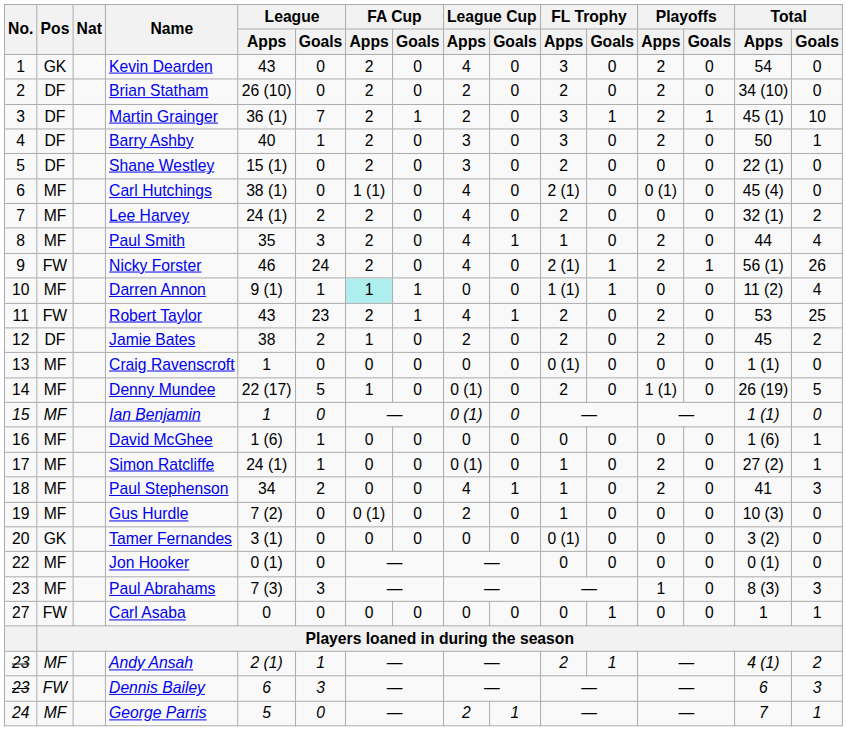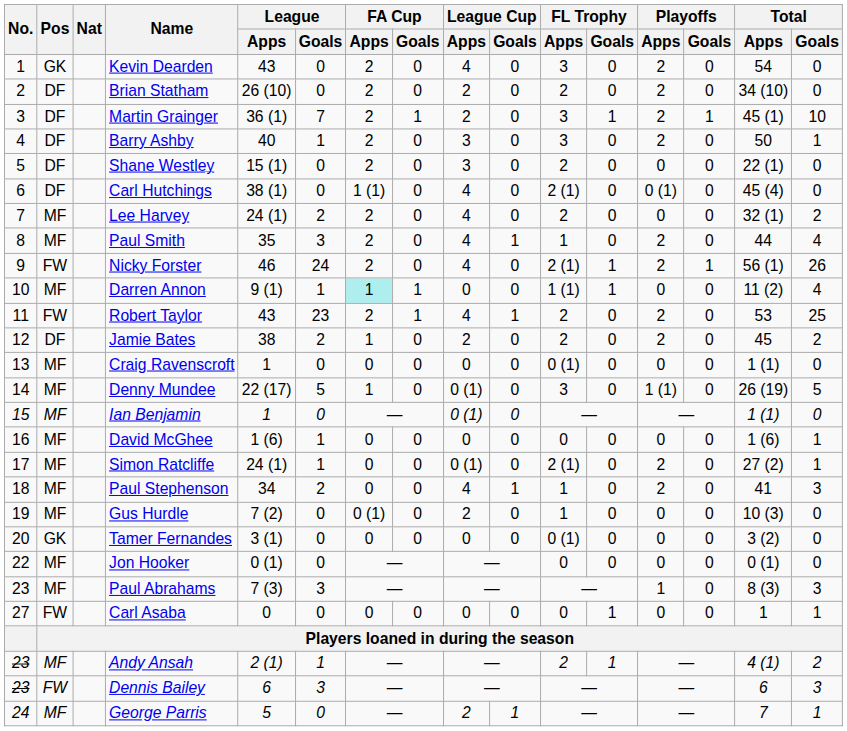 <table class="wikitable" style="text-align:center">
 <tr>
 <th rowspan="2">No.</th>
 <th rowspan="2">Pos</th>
 <th rowspan="2">Nat</th>
 <th rowspan="2">Name</th>
 <th colspan="2" style="width:85px;">League</th>
 <th colspan="2" style="width:85px;">FA Cup</th>
 <th colspan="2" style="width:85px;">League Cup</th>
 <th colspan="2" style="width:85px;">FL Trophy</th>
 <th colspan="2">Playoffs</th>
 <th colspan="2" style="width:85px;">Total</th>
 </tr>
 <tr>
 <th>Apps</th>
 <th>Goals</th>
 <th>Apps</th>
 <th>Goals</th>
 <th>Apps</th>
 <th>Goals</th>
 <th>Apps</th>
 <th>Goals</th>
 <th>Apps</th>
 <th>Goals</th>
 <th>Apps</th>
 <th>Goals</th>
 </tr>
 <tr>
 <td>1</td>
 <td>GK</td>
 <td></td>
 <td align="left"><a href='#'>Kevin Dearden</a></td>
 <td>43</td>
 <td>0</td>
 <td>2</td>
 <td>0</td>
 <td>4</td>
 <td>0</td>
 <td>3</td>
 <td>0</td>
 <td>2</td>
 <td>0</td>
 <td>54</td>
 <td>0</td>
 </tr>
 <tr>
 <td>2</td>
 <td>DF</td>
 <td></td>
 <td style="text-align:left;"><a href='#'>Brian Statham</a></td>
 <td>26 (10)</td>
 <td>0</td>
 <td>2</td>
 <td>0</td>
 <td>2</td>
 <td>0</td>
 <td>2</td>
 <td>0</td>
 <td>2</td>
 <td>0</td>
 <td>34 (10)</td>
 <td>0</td>
 </tr>
 <tr>
 <td>3</td>
 <td>DF</td>
 <td></td>
 <td style="text-align:left;"><a href='#'>Martin Grainger</a></td>
 <td>36 (1)</td>
 <td>7</td>
 <td>2</td>
 <td>1</td>
 <td>2</td>
 <td>0</td>
 <td>3</td>
 <td>1</td>
 <td>2</td>
 <td>1</td>
 <td>45 (1)</td>
 <td>10</td>
 </tr>
 <tr>
 <td>4</td>
 <td>DF</td>
 <td></td>
 <td style="text-align:left;"><a href='#'>Barry Ashby</a></td>
 <td>40</td>
 <td>1</td>
 <td>2</td>
 <td>0</td>
 <td>3</td>
 <td>0</td>
 <td>3</td>
 <td>0</td>
 <td>2</td>
 <td>0</td>
 <td>50</td>
 <td>1</td>
 </tr>
 <tr>
 <td>5</td>
 <td>DF</td>
 <td></td>
 <td style="text-align:left;"><a href='#'>Shane Westley</a></td>
 <td>15 (1)</td>
 <td>0</td>
 <td>2</td>
 <td>0</td>
 <td>3</td>
 <td>0</td>
 <td>2</td>
 <td>0</td>
 <td>0</td>
 <td>0</td>
 <td>22 (1)</td>
 <td>0</td>
 </tr>
 <tr>
 <td>6</td>
-<td>MF</td>
+<td>DF</td>
 <td></td>
 <td style="text-align:left;"><a href='#'>Carl Hutchings</a></td>
 <td>38 (1)</td>
 <td>0</td>
 <td>1 (1)</td>
 <td>0</td>
 <td>4</td>
 <td>0</td>
 <td>2 (1)</td>
 <td>0</td>
 <td>0 (1)</td>
 <td>0</td>
 <td>45 (4)</td>
 <td>0</td>
 </tr>
 <tr>
 <td>7</td>
 <td>MF</td>
 <td></td>
 <td style="text-align:left;"><a href='#'>Lee Harvey</a></td>
 <td>24 (1)</td>
 <td>2</td>
 <td>2</td>
 <td>0</td>
 <td>4</td>
 <td>0</td>
 <td>2</td>
 <td>0</td>
 <td>0</td>
 <td>0</td>
 <td>32 (1)</td>
 <td>2</td>
 </tr>
 <tr>
 <td>8</td>
 <td>MF</td>
 <td></td>
 <td style="text-align:left;"><a href='#'>Paul Smith</a></td>
 <td>35</td>
 <td>3</td>
 <td>2</td>
 <td>0</td>
 <td>4</td>
 <td>1</td>
 <td>1</td>
 <td>0</td>
 <td>2</td>
 <td>0</td>
 <td>44</td>
 <td>4</td>
 </tr>
 <tr>
 <td>9</td>
 <td>FW</td>
 <td></td>
 <td style="text-align:left;"><a href='#'>Nicky Forster</a></td>
 <td>46</td>
 <td>24</td>
 <td>2</td>
 <td>0</td>
 <td>4</td>
 <td>0</td>
 <td>2 (1)</td>
 <td>1</td>
 <td>2</td>
 <td>1</td>
 <td>56 (1)</td>
 <td>26</td>
 </tr>
 <tr>
 <td>10</td>
 <td>MF</td>
 <td></td>
 <td style="text-align:left;"><a href='#'>Darren Annon</a></td>
 <td>9 (1)</td>
 <td>1</td>
 <td style="background: paleturquoise;">1</td>
 <td>1</td>
 <td>0</td>
 <td>0</td>
 <td>1 (1)</td>
 <td>1</td>
 <td>0</td>
 <td>0</td>
 <td>11 (2)</td>
 <td>4</td>
 </tr>
 <tr>
 <td>11</td>
 <td>FW</td>
 <td></td>
 <td style="text-align:left;"><a href='#'>Robert Taylor</a></td>
 <td>43</td>
 <td>23</td>
 <td>2</td>
 <td>1</td>
 <td>4</td>
 <td>1</td>
 <td>2</td>
 <td>0</td>
 <td>2</td>
 <td>0</td>
 <td>53</td>
 <td>25</td>
 </tr>
 <tr>
 <td>12</td>
 <td>DF</td>
 <td></td>
 <td style="text-align:left;"><a href='#'>Jamie Bates</a></td>
 <td>38</td>
 <td>2</td>
 <td>1</td>
 <td>0</td>
 <td>2</td>
 <td>0</td>
 <td>2</td>
 <td>0</td>
 <td>2</td>
 <td>0</td>
 <td>45</td>
 <td>2</td>
 </tr>
 <tr>
 <td>13</td>
 <td>MF</td>
 <td></td>
 <td style="text-align:left;"><a href='#'>Craig Ravenscroft</a></td>
 <td>1</td>
 <td>0</td>
 <td>0</td>
 <td>0</td>
 <td>0</td>
 <td>0</td>
 <td>0 (1)</td>
 <td>0</td>
 <td>0</td>
 <td>0</td>
 <td>1 (1)</td>
 <td>0</td>
 </tr>
 <tr>
 <td>14</td>
 <td>MF</td>
 <td></td>
 <td style="text-align:left;"><a href='#'>Denny Mundee</a></td>
 <td>22 (17)</td>
 <td>5</td>
 <td>1</td>
 <td>0</td>
 <td>0 (1)</td>
 <td>0</td>
-<td>2</td>
+<td>3</td>
 <td>0</td>
 <td>1 (1)</td>
 <td>0</td>
 <td>26 (19)</td>
 <td>5</td>
 </tr>
 <tr>
 <td><em>15</em></td>
 <td><em>MF</em></td>
 <td><em></em></td>
 <td style="text-align:left;"><em><a href='#'>Ian Benjamin</a></em></td>
 <td><em>1</em></td>
 <td><em>0</em></td>
 <td colspan="2"><em>—</em></td>
 <td><em>0 (1)</em></td>
 <td><em>0</em></td>
 <td colspan="2"><em>—</em></td>
 <td colspan="2"><em>—</em></td>
 <td><em>1 (1)</em></td>
 <td><em>0</em></td>
 </tr>
 <tr>
 <td>16</td>
 <td>MF</td>
 <td></td>
 <td style="text-align:left;"><a href='#'>David McGhee</a></td>
 <td>1 (6)</td>
 <td>1</td>
 <td>0</td>
 <td>0</td>
 <td>0</td>
 <td>0</td>
 <td>0</td>
 <td>0</td>
 <td>0</td>
 <td>0</td>
 <td>1 (6)</td>
 <td>1</td>
 </tr>
 <tr>
 <td>17</td>
 <td>MF</td>
 <td></td>
 <td style="text-align:left;"><a href='#'>Simon Ratcliffe</a></td>
 <td>24 (1)</td>
 <td>1</td>
 <td>0</td>
 <td>0</td>
 <td>0 (1)</td>
 <td>0</td>
-<td>1</td>
+<td>2 (1)</td>
 <td>0</td>
 <td>2</td>
 <td>0</td>
 <td>27 (2)</td>
 <td>1</td>
 </tr>
 <tr>
 <td>18</td>
 <td>MF</td>
 <td></td>
 <td style="text-align:left;"><a href='#'>Paul Stephenson</a></td>
 <td>34</td>
 <td>2</td>
 <td>0</td>
 <td>0</td>
 <td>4</td>
 <td>1</td>
 <td>1</td>
 <td>0</td>
 <td>2</td>
 <td>0</td>
 <td>41</td>
 <td>3</td>
 </tr>
 <tr>
 <td>19</td>
 <td>MF</td>
 <td></td>
 <td style="text-align:left;"><a href='#'>Gus Hurdle</a></td>
 <td>7 (2)</td>
 <td>0</td>
 <td>0 (1)</td>
 <td>0</td>
 <td>2</td>
 <td>0</td>
 <td>1</td>
 <td>0</td>
 <td>0</td>
 <td>0</td>
 <td>10 (3)</td>
 <td>0</td>
 </tr>
 <tr>
 <td>20</td>
 <td>GK</td>
 <td></td>
 <td style="text-align:left;"><a href='#'>Tamer Fernandes</a></td>
 <td>3 (1)</td>
 <td>0</td>
 <td>0</td>
 <td>0</td>
 <td>0</td>
 <td>0</td>
 <td>0 (1)</td>
 <td>0</td>
 <td>0</td>
 <td>0</td>
 <td>3 (2)</td>
 <td>0</td>
 </tr>
 <tr>
 <td>22</td>
 <td>MF</td>
 <td></td>
 <td style="text-align:left;"><a href='#'>Jon Hooker</a></td>
 <td>0 (1)</td>
 <td>0</td>
 <td colspan="2">—</td>
 <td colspan="2">—</td>
 <td>0</td>
 <td>0</td>
 <td>0</td>
 <td>0</td>
 <td>0 (1)</td>
 <td>0</td>
 </tr>
 <tr>
 <td>23</td>
 <td>MF</td>
 <td></td>
 <td style="text-align:left;"><a href='#'>Paul Abrahams</a></td>
 <td>7 (3)</td>
 <td>3</td>
 <td colspan="2">—</td>
 <td colspan="2">—</td>
 <td colspan="2">—</td>
 <td>1</td>
 <td>0</td>
 <td>8 (3)</td>
 <td>3</td>
 </tr>
 <tr>
 <td>27</td>
 <td>FW</td>
 <td></td>
 <td style="text-align:left;"><a href='#'>Carl Asaba</a></td>
 <td>0</td>
 <td>0</td>
 <td>0</td>
 <td>0</td>
 <td>0</td>
 <td>0</td>
 <td>0</td>
 <td>1</td>
 <td>0</td>
 <td>0</td>
 <td>1</td>
 <td>1</td>
 </tr>
 <tr>
 <th></th>
 <th colspan="15">Players loaned in during the season</th>
 </tr>
 <tr>
 <td><em><s>23</s></em></td>
 <td><em>MF</em></td>
 <td><em></em></td>
 <td style="text-align:left;"><em><a href='#'>Andy Ansah</a></em></td>
 <td><em>2 (1)</em></td>
 <td><em>1</em></td>
 <td colspan="2"><em>—</em></td>
 <td colspan="2"><em>—</em></td>
 <td><em>2</em></td>
 <td><em>1</em></td>
 <td colspan="2"><em>—</em></td>
 <td><em>4 (1)</em></td>
 <td><em>2</em></td>
 </tr>
 <tr>
 <td><em><s>23</s></em></td>
 <td><em>FW</em></td>
 <td><em></em></td>
 <td style="text-align:left;"><a href='#'><em>Dennis Bailey</em></a></td>
 <td><em>6</em></td>
 <td><em>3</em></td>
 <td colspan="2"><em>—</em></td>
 <td colspan="2"><em>—</em></td>
 <td colspan="2"><em>—</em></td>
 <td colspan="2"><em>—</em></td>
 <td><em>6</em></td>
 <td><em>3</em></td>
 </tr>
 <tr>
 <td><em>24</em></td>
 <td><em>MF</em></td>
 <td><em></em></td>
 <td style="text-align:left;"><em><a href='#'>George Parris</a></em></td>
 <td><em>5</em></td>
 <td><em>0</em></td>
 <td colspan="2"><em>—</em></td>
 <td><em>2</em></td>
 <td><em>1</em></td>
 <td colspan="2"><em>—</em></td>
 <td colspan="2"><em>—</em></td>
 <td><em>7</em></td>
 <td><em>1</em></td>
 </tr>
 </table>
